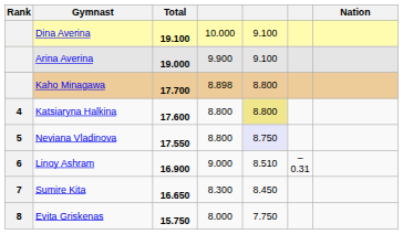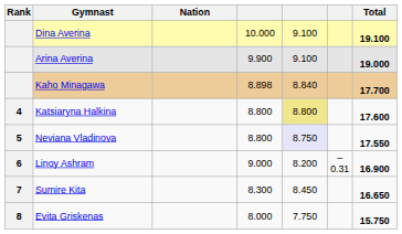 <table class="wikitable sortable" style="text-align:center; font-size:90%">
 <tr>
 <th scope="col" style="width:20px;">Rank</th>
 <th ! scope="col" style="width:170px;">Gymnast</th>
-<th ! scope="col" style="width:60px;">Total</th>
+<th ! scope="col" style="width:120px;">Nation</th>
 <th ! scope="col" style="width:60px;"></th>
 <th ! scope="col" style="width:60px;"></th>
 <th ! scope="col" style="width:30px;"></th>
-<th ! scope="col" style="width:120px;">Nation</th>
+<th ! scope="col" style="width:60px;">Total</th>
 </tr>
 <tr bgcolor=fffcaf>
 <th scope=row></th>
 <td align=left><a href='#'>Dina Averina</a></td>
-<td><br><strong>19.100</strong></td>
+<td style="text-align:left;"></td>
 <td>10.000</td>
 <td>9.100</td>
 <td></td>
-<td style="text-align:left;"></td>
+<td><br><strong>19.100</strong></td>
 </tr>
 <tr bgcolor=e5e5e5>
 <th scope=row></th>
 <td align=left><a href='#'>Arina Averina</a></td>
-<td><br><strong>19.000</strong></td>
+<td style="text-align:left;"></td>
 <td>9.900</td>
 <td>9.100</td>
 <td></td>
-<td style="text-align:left;"></td>
+<td><br><strong>19.000</strong></td>
 </tr>
 <tr bgcolor=eecc99>
 <th scope=row></th>
 <td align=left><a href='#'>Kaho Minagawa</a></td>
+<td style="text-align:left;"></td>
+<td>8.898</td>
+<td>8.840</td>
+<td></td>
 <td><br><strong>17.700</strong></td>
-<td>8.898</td>
-<td>8.800</td>
-<td></td>
-<td style="text-align:left;"></td>
 </tr>
 <tr>
 <th scope=row>4</th>
 <td align=left><a href='#'>Katsiaryna Halkina</a></td>
-<td><br><strong>17.600</strong></td>
+<td style="text-align:left;"></td>
 <td>8.800</td>
 <td style="background: khaki;">8.800</td>
 <td></td>
-<td style="text-align:left;"></td>
+<td><br><strong>17.600</strong></td>
 </tr>
 <tr>
 <th scope=row>5</th>
 <td align=left><a href='#'>Neviana Vladinova</a></td>
-<td><br><strong>17.550</strong></td>
+<td style="text-align:left;"></td>
 <td>8.800</td>
 <td style="background: lavender;">8.750</td>
 <td></td>
-<td style="text-align:left;"></td>
+<td><br><strong>17.550</strong></td>
 </tr>
 <tr>
 <th scope=row>6</th>
 <td align=left><a href='#'>Linoy Ashram</a></td>
+<td style="text-align:left;"></td>
+<td>9.000</td>
+<td>8.200</td>
+<td>–0.31</td>
 <td><br><strong>16.900</strong></td>
-<td>9.000</td>
-<td>8.510</td>
-<td>–0.31</td>
-<td style="text-align:left;"></td>
 </tr>
 <tr>
 <th scope=row>7</th>
 <td align=left><a href='#'>Sumire Kita</a></td>
-<td><br><strong>16.650</strong></td>
+<td style="text-align:left;"></td>
 <td>8.300</td>
 <td>8.450</td>
 <td></td>
-<td style="text-align:left;"></td>
+<td><br><strong>16.650</strong></td>
 </tr>
 <tr>
 <th scope=row>8</th>
 <td align=left><a href='#'>Evita Griskenas</a></td>
-<td><br><strong>15.750</strong></td>
+<td style="text-align:left;"></td>
 <td>8.000</td>
 <td>7.750</td>
 <td></td>
-<td style="text-align:left;"></td>
+<td><br><strong>15.750</strong></td>
 </tr>
 </table>
